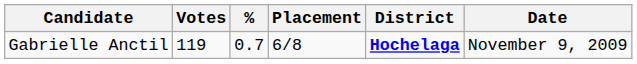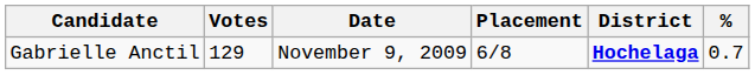 <table class="wikitable">
 <tr>
 <th>Candidate</th>
 <th>Votes</th>
-<th>%</th>
+<th>Date</th>
 <th>Placement</th>
 <th>District</th>
-<th>Date</th>
+<th>%</th>
 </tr>
 <tr>
 <td>Gabrielle Anctil</td>
-<td>119</td>
-<td>0.7</td>
+<td>129</td>
+<td>November 9, 2009</td>
 <td>6/8</td>
 <td><strong><a href='#'>Hochelaga</a></strong></td>
-<td>November 9, 2009</td>
+<td>0.7</td>
 </tr>
 </table>
